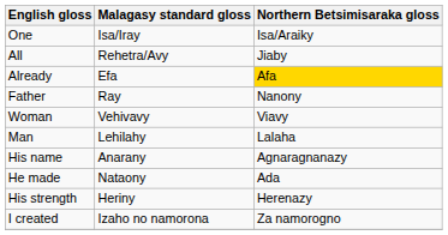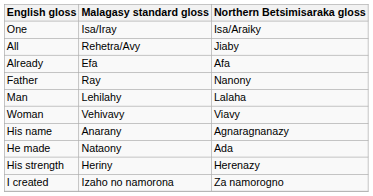 <table class="wikitable sortable">
 <tr>
 <th>English gloss</th>
 <th>Malagasy standard gloss</th>
 <th>Northern Betsimisaraka gloss</th>
 </tr>
 <tr>
 <td>One</td>
 <td>Isa/Iray</td>
 <td>Isa/Araiky</td>
 </tr>
 <tr>
 <td>All</td>
 <td>Rehetra/Avy</td>
 <td>Jiaby</td>
 </tr>
 <tr>
 <td>Already</td>
 <td>Efa</td>
-<td style="background: gold;">Afa</td>
+<td>Afa</td>
 </tr>
 <tr>
 <td>Father</td>
 <td>Ray</td>
 <td>Nanony</td>
 </tr>
 <tr>
+<td>Man</td>
+<td>Lehilahy</td>
+<td>Lalaha</td>
+</tr>
+<tr>
 <td>Woman</td>
 <td>Vehivavy</td>
 <td>Viavy</td>
-</tr>
-<tr>
-<td>Man</td>
-<td>Lehilahy</td>
-<td>Lalaha</td>
 </tr>
 <tr>
 <td>His name</td>
 <td>Anarany</td>
 <td>Agnaragnanazy</td>
 </tr>
 <tr>
 <td>He made</td>
 <td>Nataony</td>
 <td>Ada</td>
 </tr>
 <tr>
 <td>His strength</td>
 <td>Heriny</td>
 <td>Herenazy</td>
 </tr>
 <tr>
 <td>I created</td>
 <td>Izaho no namorona</td>
 <td>Za namorogno</td>
 </tr>
 <tr>
 </tr>
 </table>
